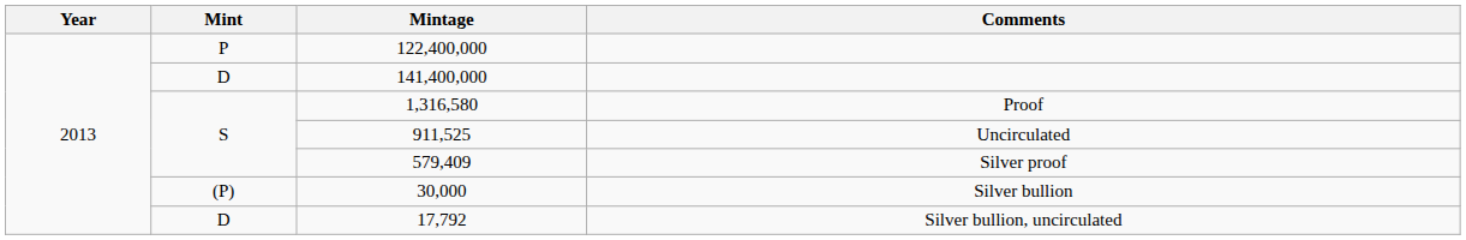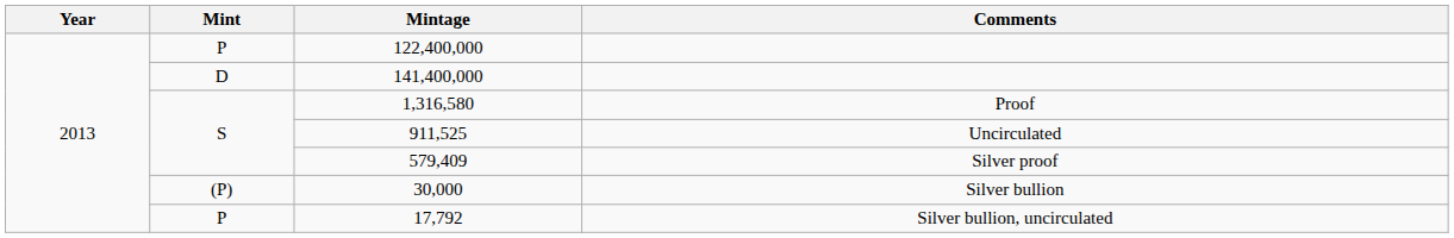 <table class="wikitable sortable" style="min-width:65%; text-align:center;">
 <tr>
 <th width="10%">Year</th>
 <th width="10%">Mint</th>
 <th width="20%">Mintage</th>
 <th width="60%">Comments</th>
 </tr>
 <tr>
 <td rowspan="7">2013</td>
 <td>P</td>
 <td>122,400,000</td>
 <td></td>
 </tr>
 <tr>
 <td>D</td>
 <td>141,400,000</td>
 <td></td>
 </tr>
 <tr>
 <td rowspan="3">S</td>
 <td>1,316,580</td>
 <td>Proof</td>
 </tr>
 <tr>
 <td>911,525</td>
 <td>Uncirculated</td>
 </tr>
 <tr>
 <td>579,409</td>
 <td>Silver proof</td>
 </tr>
 <tr>
 <td>(P)</td>
 <td>30,000</td>
 <td>Silver bullion</td>
 </tr>
 <tr>
-<td>D</td>
+<td>P</td>
 <td>17,792</td>
 <td>Silver bullion, uncirculated</td>
 </tr>
 </table>
